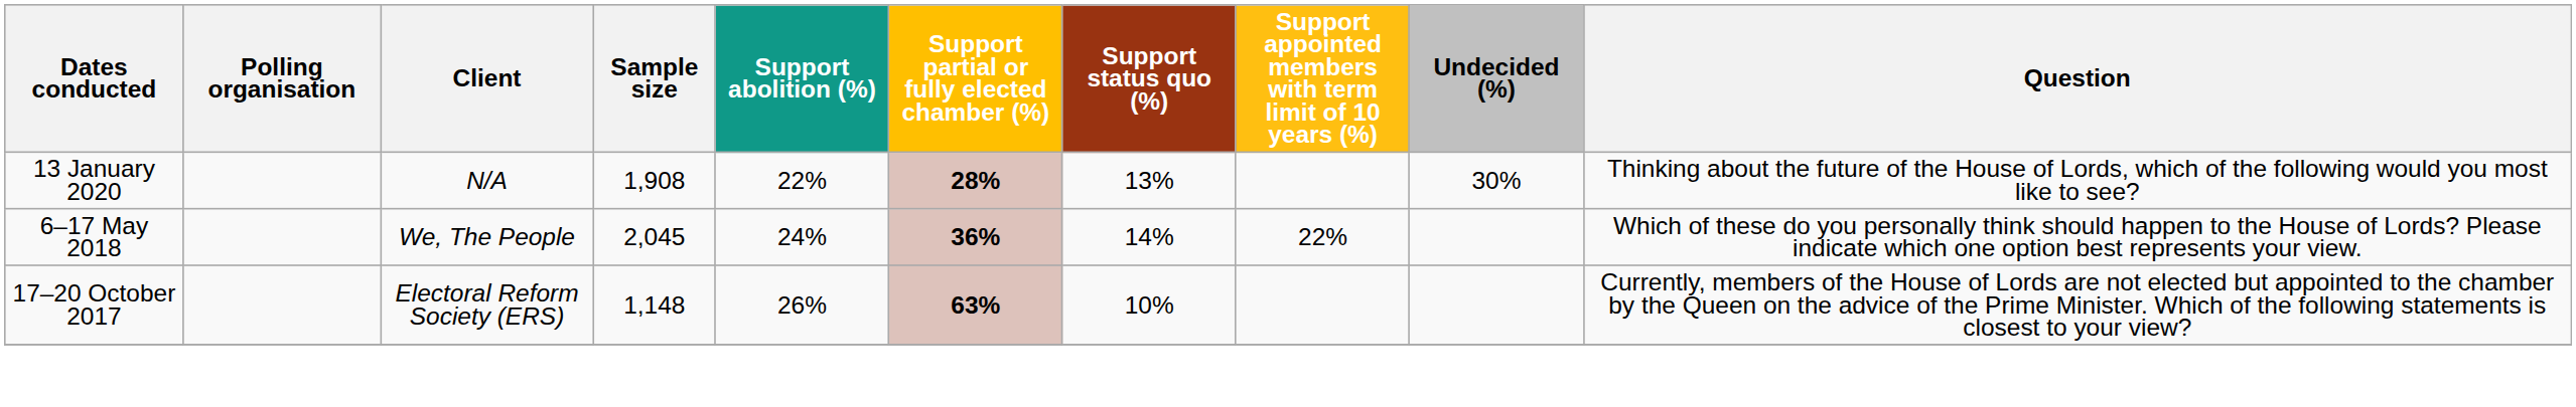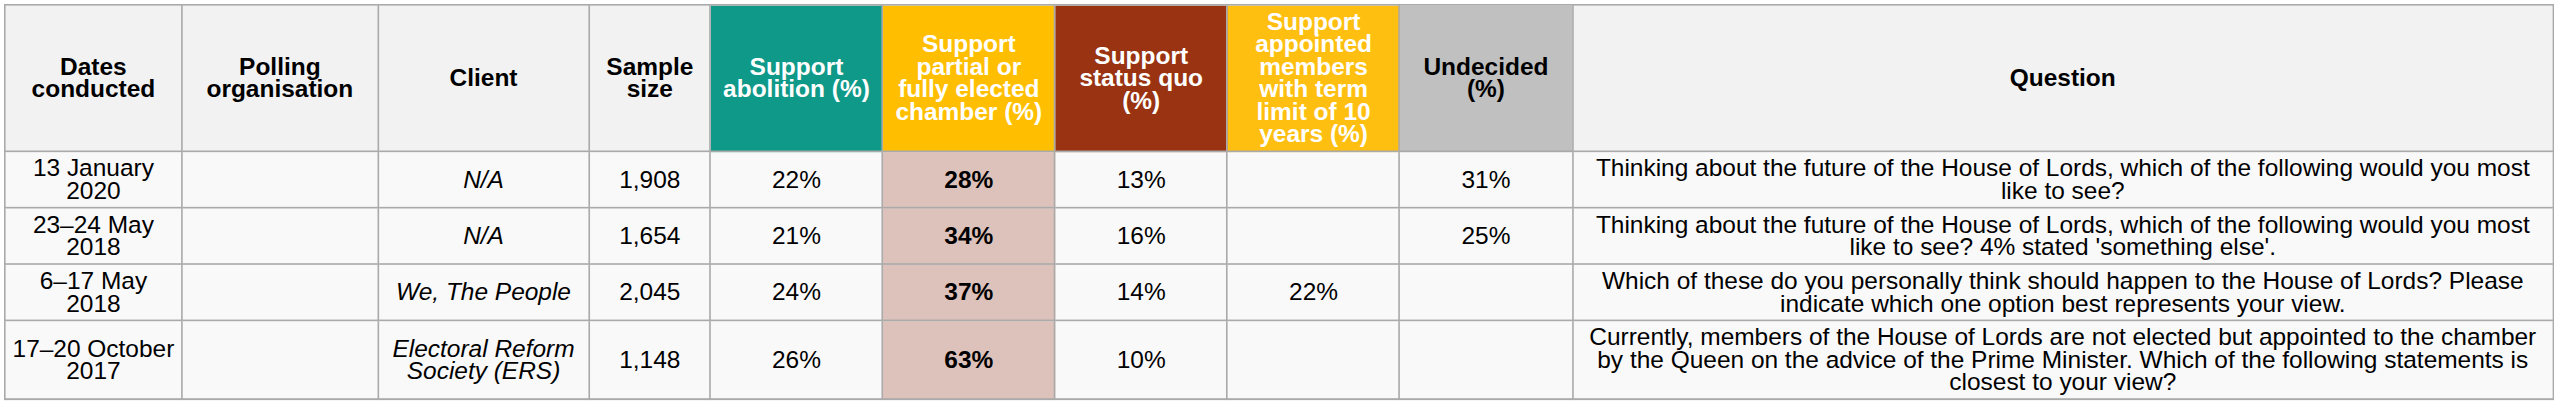 <table style="text-align:center;font-size:95%;line-height:14px;width:100%;" class="wikitable sortable">
 <tr>
 <th>Dates conducted</th>
 <th>Polling organisation</th>
 <th>Client</th>
 <th>Sample size</th>
 <th style="background:#0f9988; color:white; width:100px">Support abolition (%)</th>
 <th style="background:#FFBF00; color:white; width:100px">Support partial or fully elected chamber (%)</th>
 <th style="background:#993311; color:white; width:100px">Support status quo (%)</th>
 <th style="background:#FFBF11; color:white; width:100px">Support appointed members with term limit of 10 years (%)</th>
 <th style="background:silver; width:100px">Undecided (%)</th>
 <th>Question</th>
 </tr>
 <tr>
 <td>13 January 2020</td>
 <td></td>
 <td><em>N/A</em></td>
 <td>1,908</td>
 <td>22%</td>
 <td style="background:#ddc2bb"><strong>28%</strong></td>
 <td>13%</td>
 <td></td>
-<td>30%</td>
+<td>31%</td>
 <td>Thinking about the future of the House of Lords, which of the following would you most like to see?</td>
+</tr>
+<tr>
+<td>23–24 May 2018</td>
+<td></td>
+<td><em>N/A</em></td>
+<td>1,654</td>
+<td>21%</td>
+<td style="background:#ddc2bb"><strong>34%</strong></td>
+<td>16%</td>
+<td></td>
+<td>25%</td>
+<td>Thinking about the future of the House of Lords, which of the following would you most like to see? 4% stated 'something else'.</td>
 </tr>
 <tr>
 <td>6–17 May 2018</td>
 <td></td>
 <td><em>We, The People</em></td>
 <td>2,045</td>
 <td>24%</td>
-<td style="background:#ddc2bb"><strong>36%</strong></td>
+<td style="background:#ddc2bb"><strong>37%</strong></td>
 <td>14%</td>
 <td>22%</td>
 <td></td>
 <td>Which of these do you personally think should happen to the House of Lords? Please indicate which one option best represents your view.</td>
 </tr>
 <tr>
 <td>17–20 October 2017</td>
 <td></td>
 <td><em>Electoral Reform Society (ERS)</em></td>
 <td>1,148</td>
 <td>26%</td>
 <td style="background:#ddc2bb"><strong>63%</strong></td>
 <td>10%</td>
 <td></td>
 <td></td>
 <td>Currently, members of the House of Lords are not elected but appointed to the chamber by the Queen on the advice of the Prime Minister. Which of the following statements is closest to your view?</td>
 </tr>
 <tr>
 </tr>
 </table>
